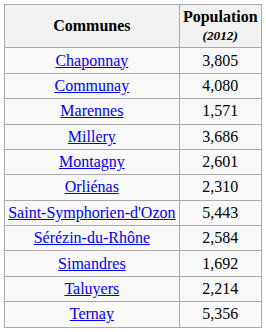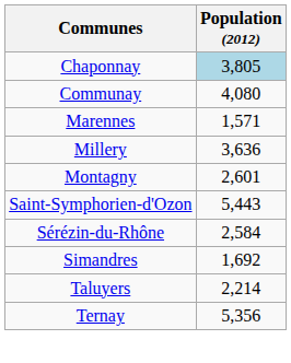 <table class="wikitable centre" style="text-align:center;">
 <tr>
 <th socpe="col">Communes</th>
 <th scope="col">Population<br><small><em>(2012)</em></small></th>
 </tr>
 <tr>
 <td><a href='#'>Chaponnay</a></td>
-<td>3,805</td>
+<td style="background: lightblue;">3,805</td>
 </tr>
 <tr>
 <td><a href='#'>Communay</a></td>
 <td>4,080</td>
 </tr>
 <tr>
 <td><a href='#'>Marennes</a></td>
 <td>1,571</td>
 </tr>
 <tr>
 <td><a href='#'>Millery</a></td>
-<td>3,686</td>
+<td>3,636</td>
 </tr>
 <tr>
 <td><a href='#'>Montagny</a></td>
 <td>2,601</td>
-</tr>
-<tr>
-<td><a href='#'>Orliénas</a></td>
-<td>2,310</td>
 </tr>
 <tr>
 <td><a href='#'>Saint-Symphorien-d'Ozon</a></td>
 <td>5,443</td>
 </tr>
 <tr>
 <td><a href='#'>Sérézin-du-Rhône</a></td>
 <td>2,584</td>
 </tr>
 <tr>
 <td><a href='#'>Simandres</a></td>
 <td>1,692</td>
 </tr>
 <tr>
 <td><a href='#'>Taluyers</a></td>
 <td>2,214</td>
 </tr>
 <tr>
 <td><a href='#'>Ternay</a></td>
 <td>5,356</td>
 </tr>
 </table>
